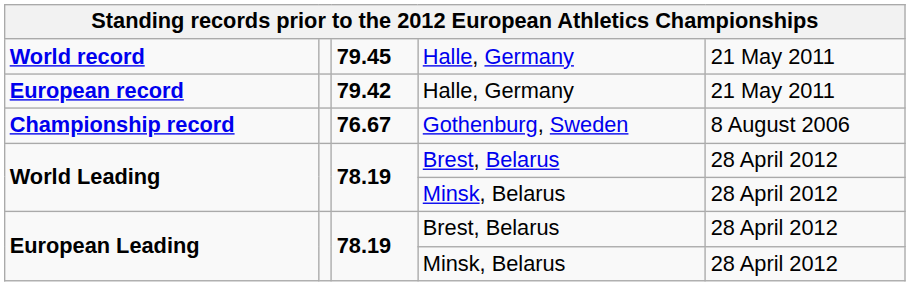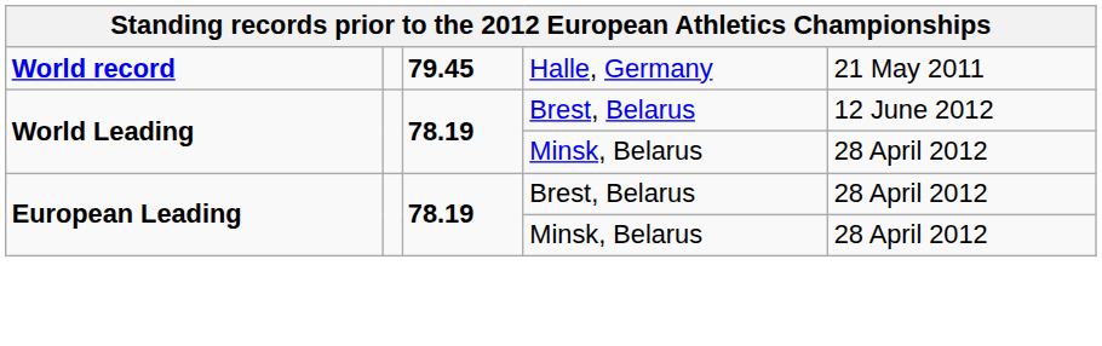 <table class="wikitable" width=75%>
 <tr>
 <th colspan="5">Standing records prior to the 2012 European Athletics Championships</th>
 </tr>
 <tr>
 <td><strong><a href='#'>World record</a></strong></td>
 <td></td>
 <td><strong>79.45</strong></td>
 <td><a href='#'>Halle</a>, <a href='#'>Germany</a></td>
 <td>21 May 2011</td>
 </tr>
 <tr>
-<td><strong><a href='#'>European record</a></strong></td>
-<td></td>
-<td><strong>79.42</strong></td>
-<td>Halle, Germany</td>
-<td>21 May 2011</td>
-</tr>
-<tr>
-<td><strong><a href='#'>Championship record</a></strong></td>
-<td></td>
-<td><strong>76.67</strong></td>
-<td><a href='#'>Gothenburg</a>, <a href='#'>Sweden</a></td>
-<td>8 August 2006</td>
-</tr>
-<tr>
 <td rowspan=2><strong>World Leading</strong></td>
 <td rowspan=2></td>
 <td rowspan=2><strong>78.19</strong></td>
 <td><a href='#'>Brest</a>, <a href='#'>Belarus</a></td>
-<td>28 April 2012</td>
+<td>12 June 2012</td>
 </tr>
 <tr>
 <td><a href='#'>Minsk</a>, Belarus</td>
 <td>28 April 2012</td>
 </tr>
 <tr>
 <td rowspan=2><strong>European Leading</strong></td>
 <td rowspan=2></td>
 <td rowspan=2><strong>78.19</strong></td>
 <td>Brest, Belarus</td>
 <td>28 April 2012</td>
 </tr>
 <tr>
 <td>Minsk, Belarus</td>
 <td>28 April 2012</td>
 </tr>
 </table>
